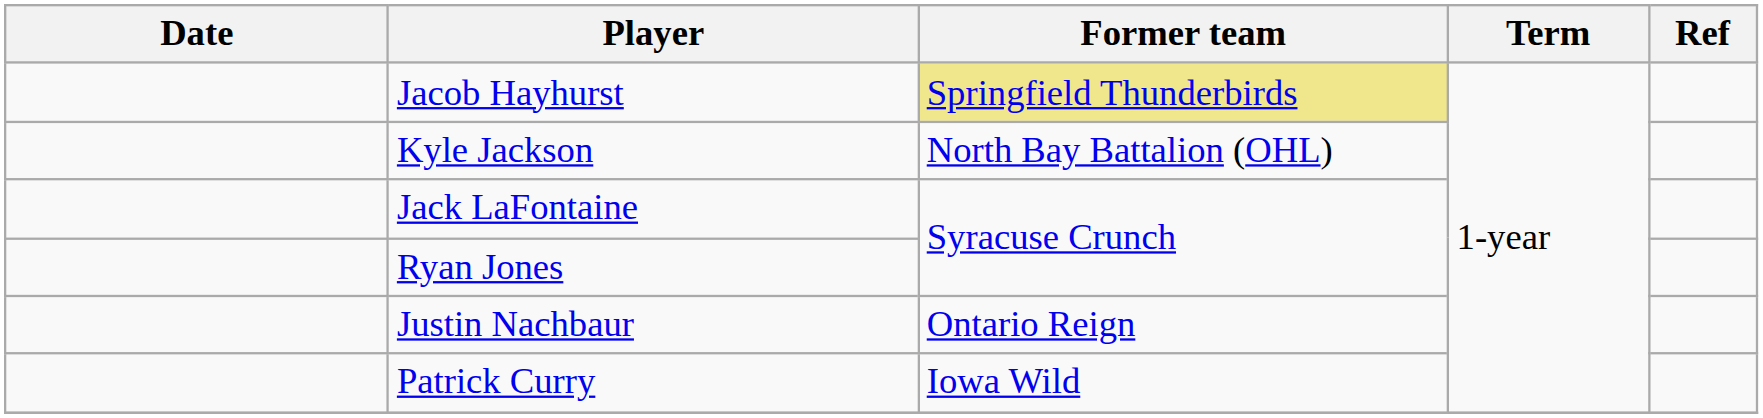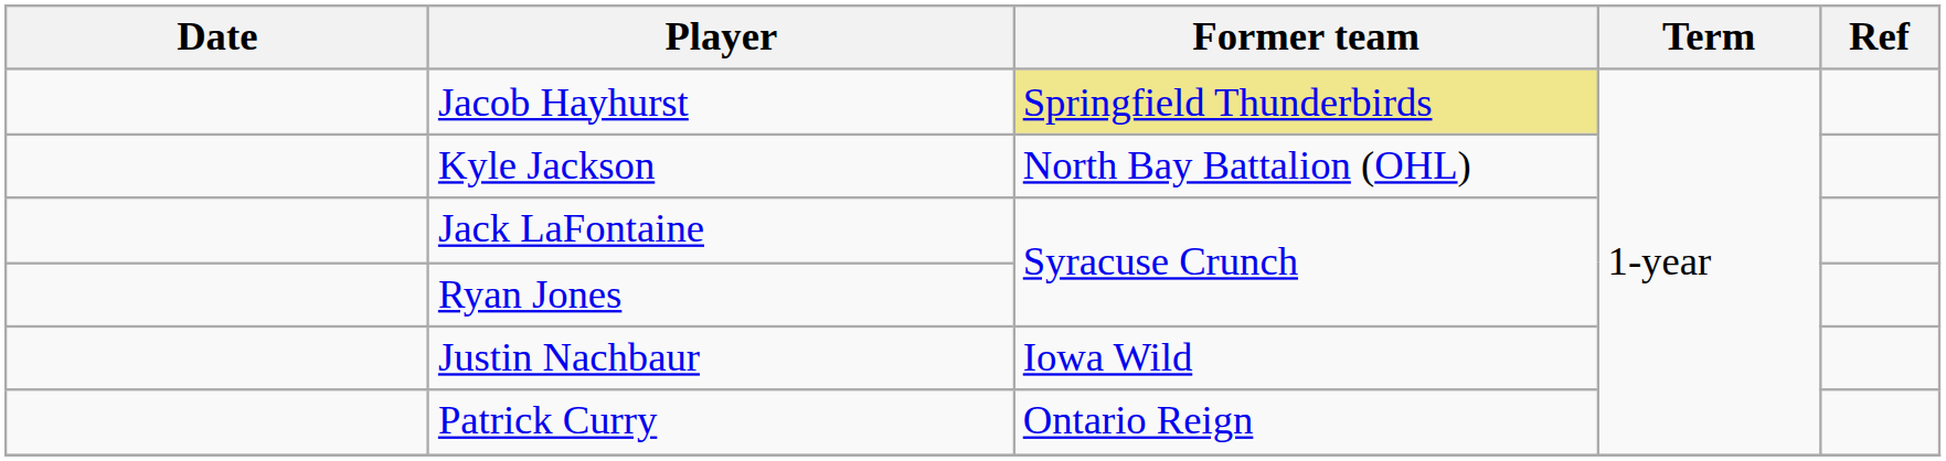 <table class="wikitable">
 <tr style="background:#ddd; text-align:center;">
 <th style="width: 10em;">Date</th>
 <th style="width: 14em;">Player</th>
 <th style="width: 14em;">Former team</th>
 <th style="width: 5em;">Term</th>
 <th style="width: 2.5em;">Ref</th>
 </tr>
 <tr>
 <td></td>
 <td><a href='#'>Jacob Hayhurst</a></td>
 <td style="background: khaki;"><a href='#'>Springfield Thunderbirds</a></td>
 <td rowspan=6>1-year</td>
 <td></td>
 </tr>
 <tr>
 <td></td>
 <td><a href='#'>Kyle Jackson</a></td>
 <td><a href='#'>North Bay Battalion</a> (<a href='#'>OHL</a>)</td>
 <td></td>
 </tr>
 <tr>
 <td></td>
 <td><a href='#'>Jack LaFontaine</a></td>
 <td rowspan=2><a href='#'>Syracuse Crunch</a></td>
 <td></td>
 </tr>
 <tr>
 <td></td>
 <td><a href='#'>Ryan Jones</a></td>
 <td></td>
 </tr>
 <tr>
 <td></td>
 <td><a href='#'>Justin Nachbaur</a></td>
-<td><a href='#'>Ontario Reign</a></td>
+<td><a href='#'>Iowa Wild</a></td>
 <td></td>
 </tr>
 <tr>
 <td></td>
 <td><a href='#'>Patrick Curry</a></td>
-<td><a href='#'>Iowa Wild</a></td>
+<td><a href='#'>Ontario Reign</a></td>
 <td></td>
 </tr>
 <tr>
 </tr>
 </table>
